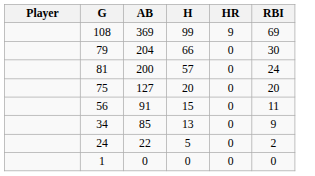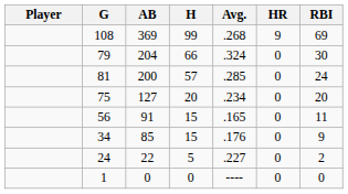 <table class="wikitable sortable">
 <tr>
 <th bgcolor="#DDDDFF" width="16%">Player</th>
 <th bgcolor="#DDDDFF" width="9%">G</th>
 <th bgcolor="#DDDDFF" width="9%">AB</th>
 <th bgcolor="#DDDDFF" width="9%">H</th>
+<th bgcolor="#DDDDFF" width="9%">Avg.</th>
 <th bgcolor="#DDDDFF" width="9%">HR</th>
 <th bgcolor="#DDDDFF" width="9%">RBI</th>
 </tr>
 <tr align="center">
 <td></td>
 <td>108</td>
 <td>369</td>
 <td>99</td>
+<td>.268</td>
 <td>9</td>
 <td>69</td>
 </tr>
 <tr align="center">
 <td></td>
 <td>79</td>
 <td>204</td>
 <td>66</td>
+<td>.324</td>
 <td>0</td>
 <td>30</td>
 </tr>
 <tr align="center">
 <td></td>
 <td>81</td>
 <td>200</td>
 <td>57</td>
+<td>.285</td>
 <td>0</td>
 <td>24</td>
 </tr>
 <tr align="center">
 <td></td>
 <td>75</td>
 <td>127</td>
 <td>20</td>
+<td>.234</td>
 <td>0</td>
 <td>20</td>
 </tr>
 <tr align="center">
 <td></td>
 <td>56</td>
 <td>91</td>
 <td>15</td>
+<td>.165</td>
 <td>0</td>
 <td>11</td>
 </tr>
 <tr align="center">
 <td></td>
 <td>34</td>
 <td>85</td>
-<td>13</td>
+<td>15</td>
+<td>.176</td>
 <td>0</td>
 <td>9</td>
 </tr>
 <tr align="center">
 <td></td>
 <td>24</td>
 <td>22</td>
 <td>5</td>
+<td>.227</td>
 <td>0</td>
 <td>2</td>
 </tr>
 <tr align="center">
 <td></td>
 <td>1</td>
 <td>0</td>
 <td>0</td>
+<td>----</td>
 <td>0</td>
 <td>0</td>
 </tr>
 </table>
